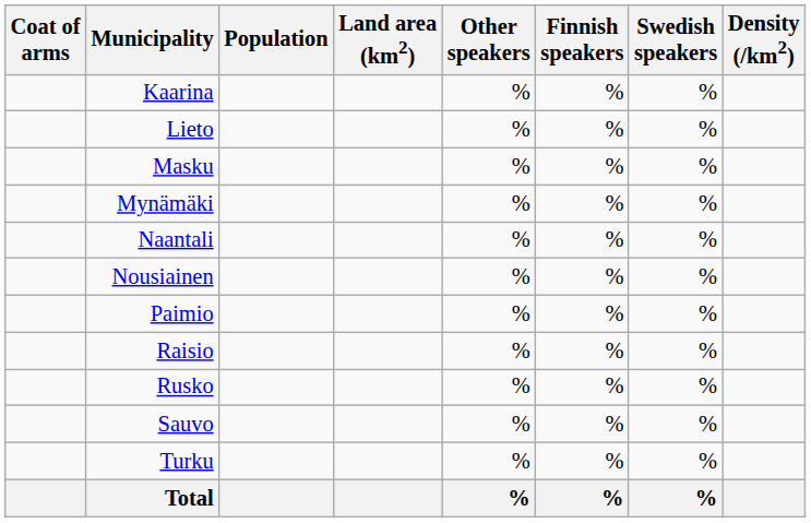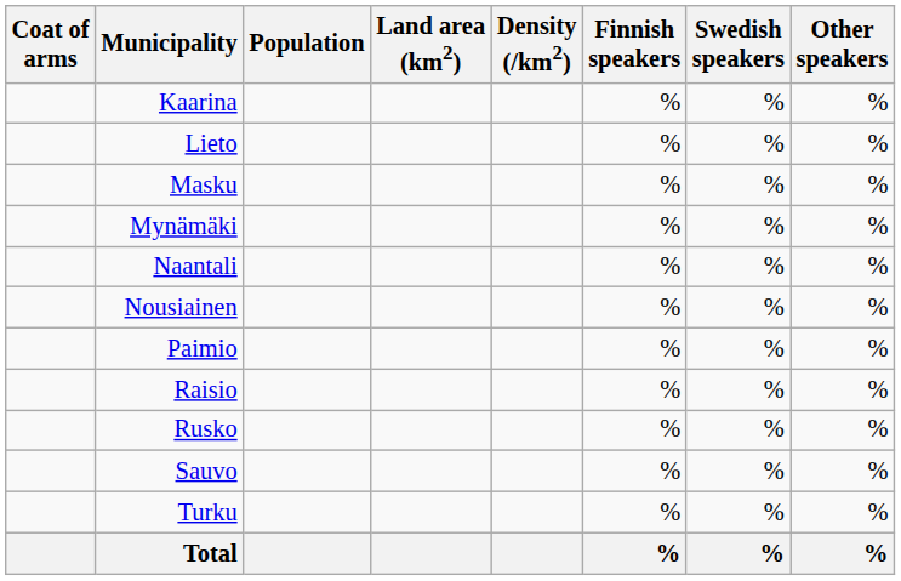 <table class="wikitable sortable" style="font-size: 90%; text-align: right; line-height: normal">
 <tr>
 <th class="unsortable">Coat of<br>arms</th>
 <th>Municipality</th>
 <th>Population</th>
 <th>Land area<br>(km<sup>2</sup>)</th>
-<th>Other<br>speakers</th>
+<th>Density<br>(/km<sup>2</sup>)</th>
 <th>Finnish<br>speakers</th>
 <th>Swedish<br>speakers</th>
-<th>Density<br>(/km<sup>2</sup>)</th>
+<th>Other<br>speakers</th>
 </tr>
 <tr>
 <td></td>
 <td><a href='#'>Kaarina</a></td>
 <td></td>
 <td></td>
+<td></td>
 <td> %</td>
 <td> %</td>
 <td> %</td>
-<td></td>
 </tr>
 <tr>
 <td></td>
 <td><a href='#'>Lieto</a></td>
 <td></td>
 <td></td>
+<td></td>
 <td> %</td>
 <td> %</td>
 <td> %</td>
-<td></td>
 </tr>
 <tr>
 <td></td>
 <td><a href='#'>Masku</a></td>
 <td></td>
 <td></td>
+<td></td>
 <td> %</td>
 <td> %</td>
 <td> %</td>
-<td></td>
 </tr>
 <tr>
 <td></td>
 <td><a href='#'>Mynämäki</a></td>
 <td></td>
 <td></td>
+<td></td>
 <td> %</td>
 <td> %</td>
 <td> %</td>
-<td></td>
 </tr>
 <tr>
 <td></td>
 <td><a href='#'>Naantali</a></td>
 <td></td>
 <td></td>
+<td></td>
 <td> %</td>
 <td> %</td>
 <td> %</td>
-<td></td>
 </tr>
 <tr>
 <td></td>
 <td><a href='#'>Nousiainen</a></td>
 <td></td>
 <td></td>
+<td></td>
 <td> %</td>
 <td> %</td>
 <td> %</td>
-<td></td>
 </tr>
 <tr>
 <td></td>
 <td><a href='#'>Paimio</a></td>
 <td></td>
 <td></td>
+<td></td>
 <td> %</td>
 <td> %</td>
 <td> %</td>
-<td></td>
 </tr>
 <tr>
 <td></td>
 <td><a href='#'>Raisio</a></td>
 <td></td>
 <td></td>
+<td></td>
 <td> %</td>
 <td> %</td>
 <td> %</td>
-<td></td>
 </tr>
 <tr>
 <td></td>
 <td><a href='#'>Rusko</a></td>
 <td></td>
 <td></td>
+<td></td>
 <td> %</td>
 <td> %</td>
 <td> %</td>
-<td></td>
 </tr>
 <tr>
 <td></td>
 <td><a href='#'>Sauvo</a></td>
 <td></td>
 <td></td>
+<td></td>
 <td> %</td>
 <td> %</td>
 <td> %</td>
-<td></td>
 </tr>
 <tr>
 <td></td>
 <td><a href='#'>Turku</a></td>
 <td></td>
 <td></td>
+<td></td>
 <td> %</td>
 <td> %</td>
 <td> %</td>
-<td></td>
 </tr>
 <tr>
 <th></th>
 <th + style=text-align:right><strong>Total</strong></th>
 <th + style=text-align:right></th>
 <th + style=text-align:right></th>
+<th + style=text-align:right></th>
 <th !+ style=text-align:right> %</th>
 <th !+ style=text-align:right> %</th>
 <th !+ style=text-align:right> %</th>
-<th + style=text-align:right></th>
 </tr>
 </table>
